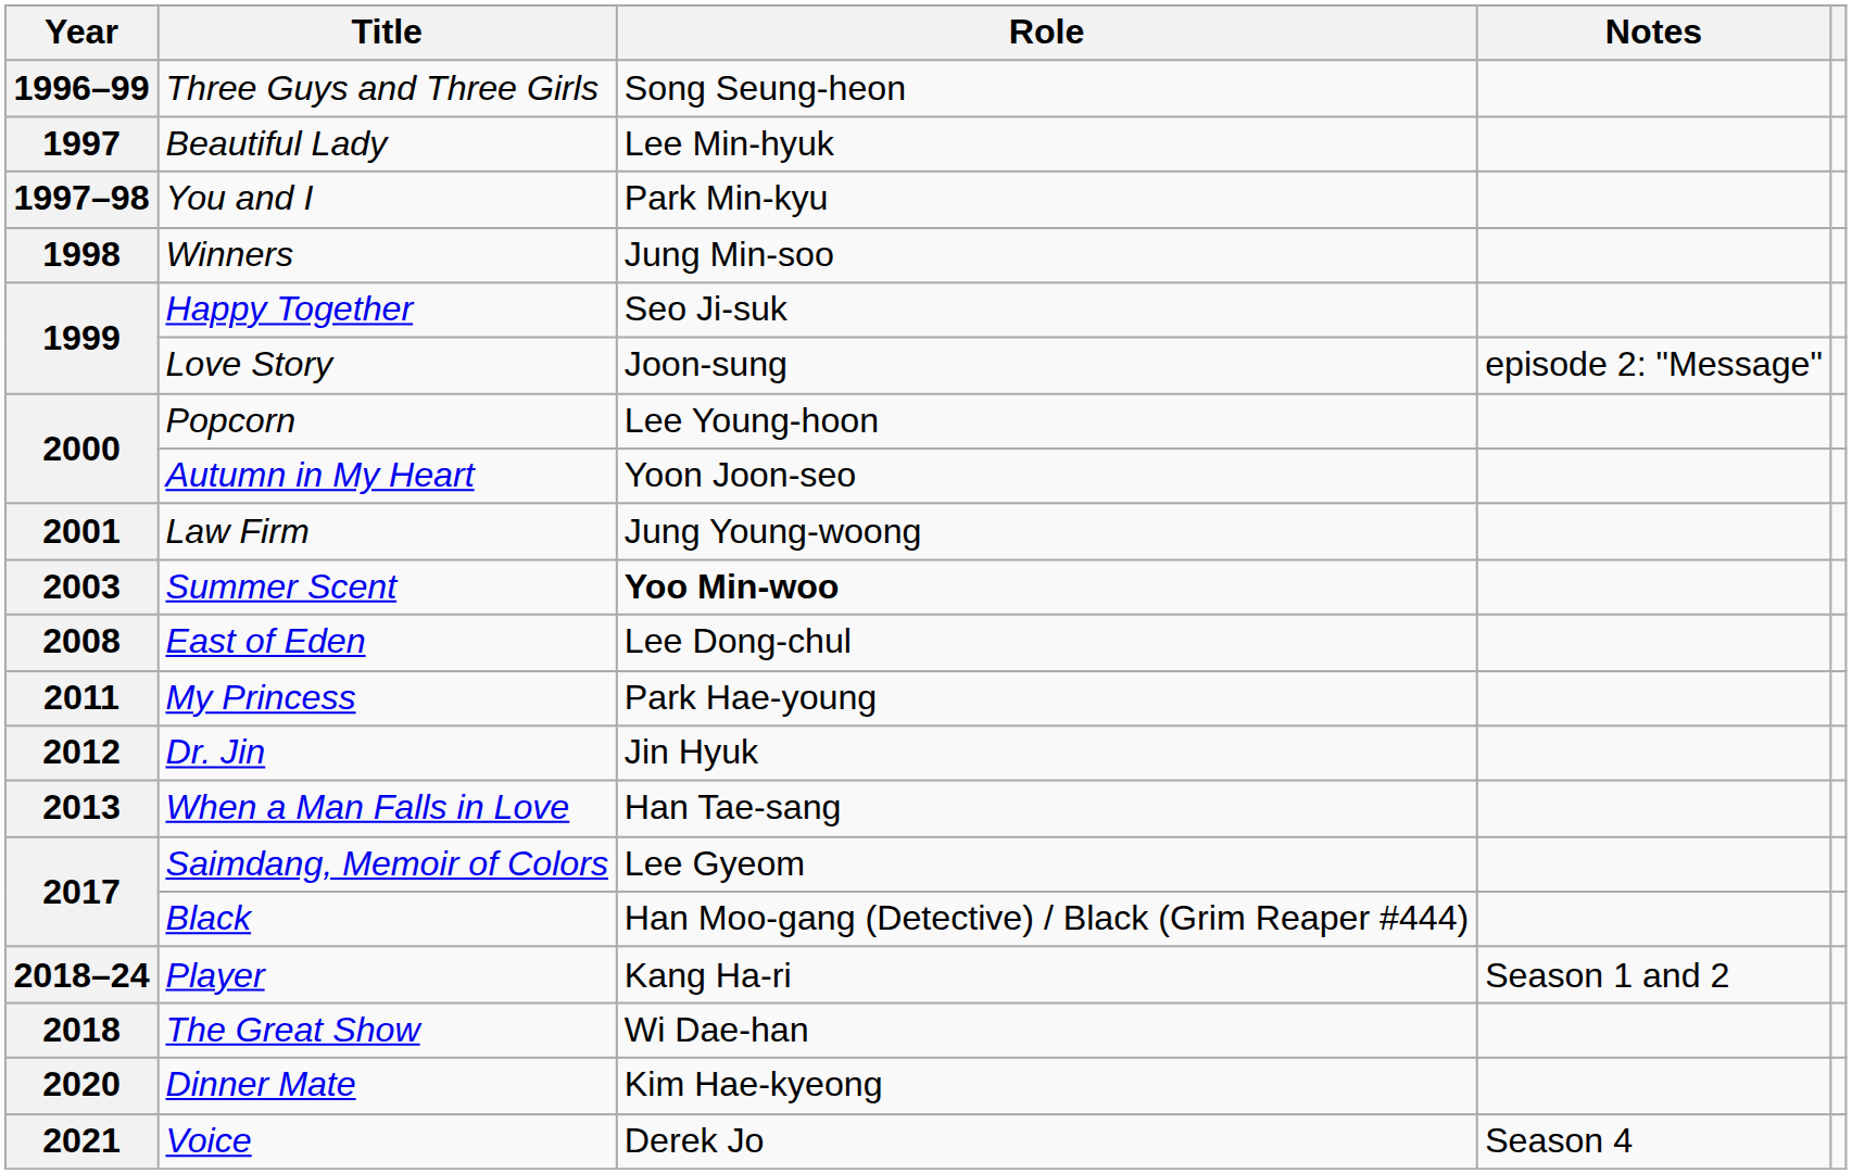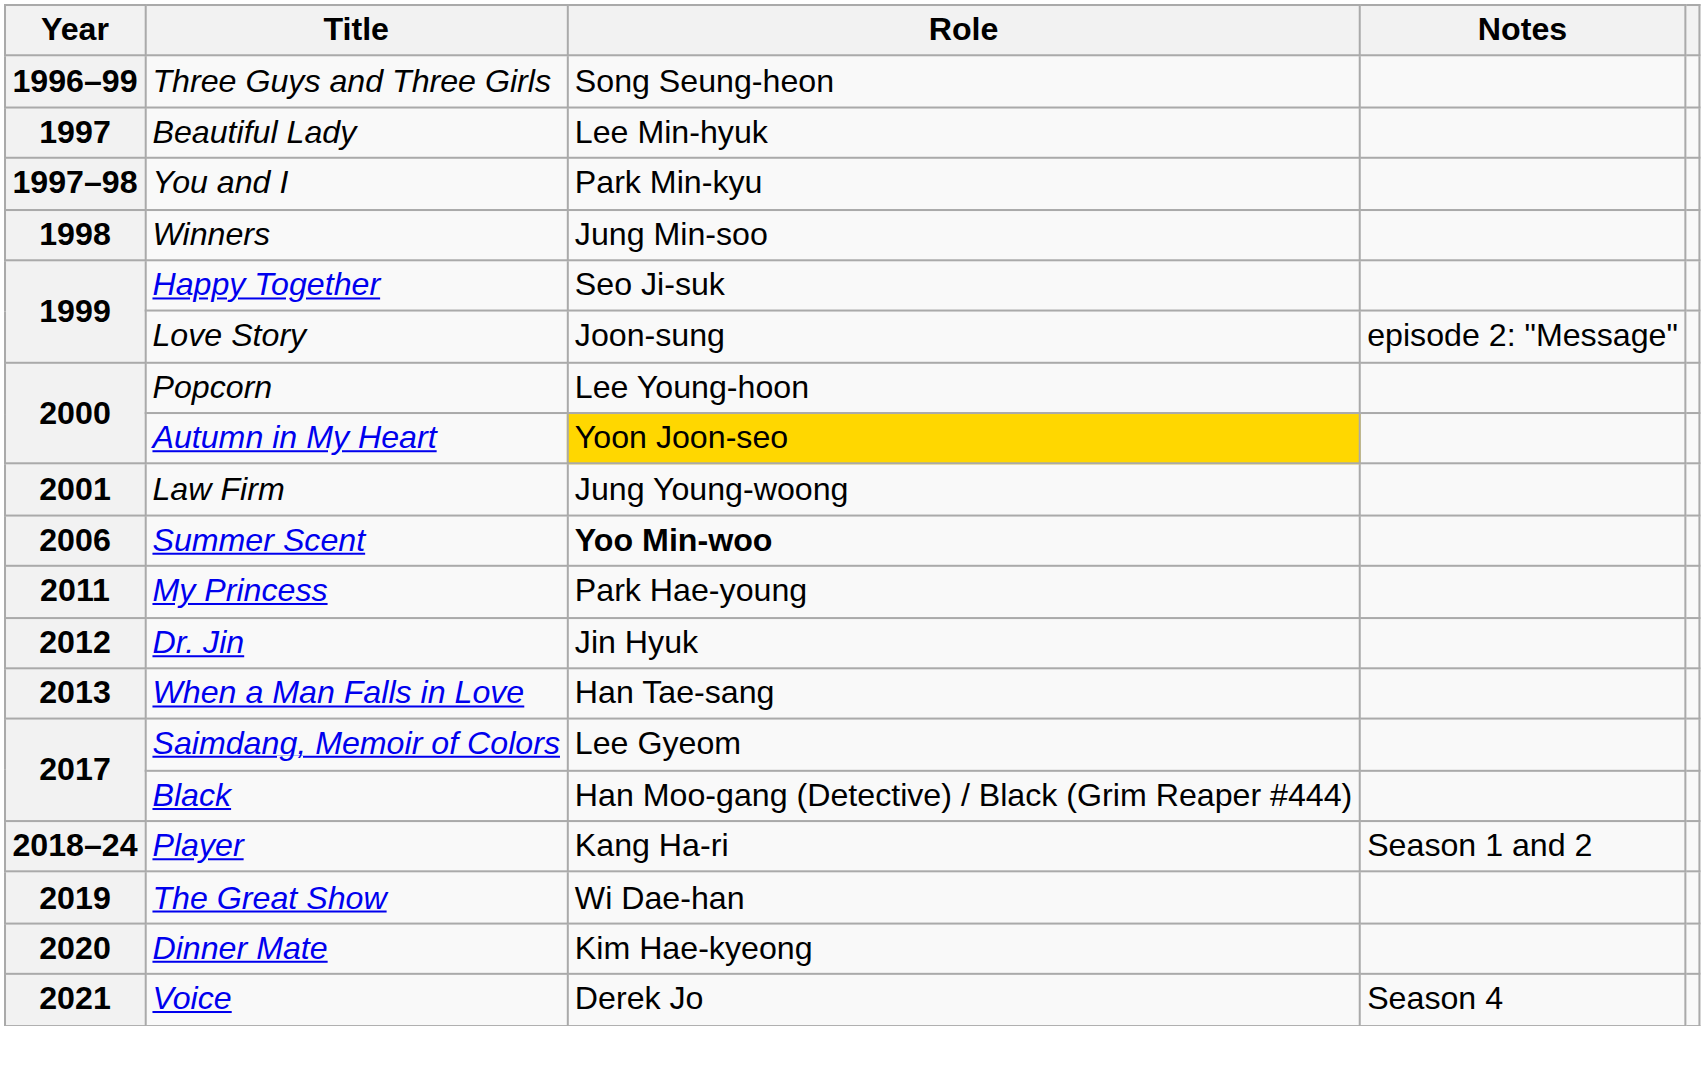 <table class="wikitable sortable plainrowheaders">
 <tr>
 <th scope="col">Year</th>
 <th scope="col">Title</th>
 <th scope="col">Role</th>
 <th scope="col">Notes</th>
 <th scope="col" class="unsortable"></th>
 </tr>
 <tr>
 <th scope="row">1996–99</th>
 <td><em>Three Guys and Three Girls</em></td>
 <td>Song Seung-heon</td>
 <td></td>
 <td></td>
 </tr>
 <tr>
 <th scope="row">1997</th>
 <td><em>Beautiful Lady</em></td>
 <td>Lee Min-hyuk</td>
 <td></td>
 <td></td>
 </tr>
 <tr>
 <th scope="row">1997–98</th>
 <td><em>You and I</em></td>
 <td>Park Min-kyu</td>
 <td></td>
 <td></td>
 </tr>
 <tr>
 <th scope="row">1998</th>
 <td><em>Winners</em></td>
 <td>Jung Min-soo</td>
 <td></td>
 <td></td>
 </tr>
 <tr>
 <th scope="row" rowspan=2>1999</th>
 <td><em><a href='#'>Happy Together</a></em></td>
 <td>Seo Ji-suk</td>
 <td></td>
 <td></td>
 </tr>
 <tr>
 <td><em>Love Story</em></td>
 <td>Joon-sung</td>
 <td>episode 2: "Message"</td>
 <td></td>
 </tr>
 <tr>
 <th scope="row" rowspan=2>2000</th>
 <td><em>Popcorn</em></td>
 <td>Lee Young-hoon</td>
 <td></td>
 <td></td>
 </tr>
 <tr>
 <td><em><a href='#'>Autumn in My Heart</a></em></td>
-<td>Yoon Joon-seo</td>
+<td style="background: gold;">Yoon Joon-seo</td>
 <td></td>
 <td></td>
 </tr>
 <tr>
 <th scope="row">2001</th>
 <td><em>Law Firm</em></td>
 <td>Jung Young-woong</td>
 <td></td>
 <td></td>
 </tr>
 <tr>
-<th scope="row">2003</th>
+<th scope="row">2006</th>
 <td><em><a href='#'>Summer Scent</a></em></td>
 <td><strong>Yoo Min-woo</strong></td>
-<td></td>
-<td></td>
-</tr>
-<tr>
-<th scope="row">2008</th>
-<td><em><a href='#'>East of Eden</a></em></td>
-<td>Lee Dong-chul</td>
 <td></td>
 <td></td>
 </tr>
 <tr>
 <th scope="row">2011</th>
 <td><em><a href='#'>My Princess</a></em></td>
 <td>Park Hae-young</td>
 <td></td>
 <td></td>
 </tr>
 <tr>
 <th scope="row">2012</th>
 <td><em><a href='#'>Dr. Jin</a></em></td>
 <td>Jin Hyuk</td>
 <td></td>
 <td></td>
 </tr>
 <tr>
 <th scope="row">2013</th>
 <td><em><a href='#'>When a Man Falls in Love</a></em></td>
 <td>Han Tae-sang</td>
 <td></td>
 <td></td>
 </tr>
 <tr>
 <th scope="row" rowspan="2">2017</th>
 <td><em><a href='#'>Saimdang, Memoir of Colors</a></em></td>
 <td>Lee Gyeom</td>
 <td></td>
 <td></td>
 </tr>
 <tr>
 <td><em><a href='#'>Black</a></em></td>
 <td>Han Moo-gang (Detective) / Black (Grim Reaper #444)</td>
 <td></td>
 <td></td>
 </tr>
 <tr>
 <th scope="row">2018–24</th>
 <td><em><a href='#'>Player</a></em></td>
 <td>Kang Ha-ri</td>
 <td>Season 1 and 2</td>
 <td></td>
 </tr>
 <tr>
-<th scope="row">2018</th>
+<th scope="row">2019</th>
 <td><em><a href='#'>The Great Show</a></em></td>
 <td>Wi Dae-han</td>
 <td></td>
 <td></td>
 </tr>
 <tr>
 <th scope="row">2020</th>
 <td><em><a href='#'>Dinner Mate</a></em></td>
 <td>Kim Hae-kyeong</td>
 <td></td>
 <td></td>
 </tr>
 <tr>
 <th scope="row">2021</th>
 <td><em><a href='#'>Voice</a></em></td>
 <td>Derek Jo</td>
 <td>Season 4</td>
 <td></td>
 </tr>
 </table>
